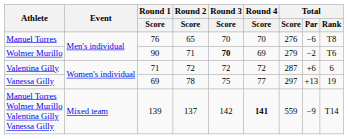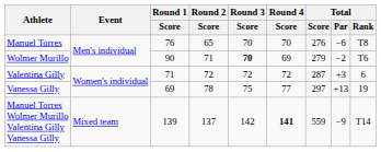 <table class=wikitable style=font-size:90%;text-align:center>
 <tr>
 <th rowspan=2>Athlete</th>
 <th rowspan=2>Event</th>
 <th>Round 1</th>
 <th>Round 2</th>
 <th>Round 3</th>
 <th>Round 4</th>
 <th colspan=3>Total</th>
 </tr>
 <tr style=font-size:95%>
 <th>Score</th>
 <th>Score</th>
 <th>Score</th>
 <th>Score</th>
 <th>Score</th>
 <th>Par</th>
 <th>Rank</th>
 </tr>
 <tr>
 <td align=left><a href='#'>Manuel Torres</a></td>
 <td align=left rowspan=2><a href='#'>Men's individual</a></td>
 <td>76</td>
 <td>65</td>
 <td>70</td>
 <td>70</td>
 <td>276</td>
 <td>−6</td>
 <td>T8</td>
 </tr>
 <tr>
 <td align=left><a href='#'>Wolmer Murillo</a></td>
 <td>90</td>
 <td>71</td>
 <td><strong>70</strong></td>
 <td>69</td>
 <td>279</td>
 <td>−2</td>
 <td>T6</td>
 </tr>
 <tr>
 <td align=left><a href='#'>Valentina Gilly</a></td>
 <td align=left rowspan=2><a href='#'>Women's individual</a></td>
 <td>71</td>
 <td>72</td>
 <td>72</td>
 <td>72</td>
 <td>287</td>
-<td>+6</td>
+<td>+3</td>
 <td>6</td>
 </tr>
 <tr>
 <td align=left><a href='#'>Vanessa Gilly</a></td>
 <td>69</td>
 <td>78</td>
 <td>75</td>
 <td>77</td>
 <td>297</td>
 <td>+13</td>
 <td>19</td>
 </tr>
 <tr>
 <td align=left><a href='#'>Manuel Torres</a><br><a href='#'>Wolmer Murillo</a><br><a href='#'>Valentina Gilly</a><br><a href='#'>Vanessa Gilly</a></td>
 <td align=left><a href='#'>Mixed team</a></td>
 <td>139</td>
 <td>137</td>
 <td>142</td>
 <td><strong>141</strong></td>
 <td>559</td>
 <td>−9</td>
 <td>T14</td>
 </tr>
 </table>
